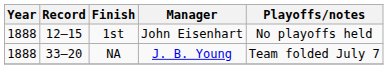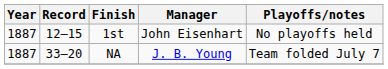 <table class="wikitable" style="text-align:center">
 <tr>
 <th>Year</th>
 <th>Record</th>
 <th>Finish</th>
 <th>Manager</th>
 <th>Playoffs/notes</th>
 </tr>
 <tr align=center>
-<td>1888</td>
+<td>1887</td>
 <td>12–15</td>
 <td>1st</td>
 <td>John Eisenhart</td>
 <td>No playoffs held</td>
 </tr>
 <tr align=center>
-<td>1888</td>
+<td>1887</td>
 <td>33–20</td>
 <td>NA</td>
 <td><a href='#'>J. B. Young</a></td>
 <td>Team folded July 7</td>
 </tr>
 <tr align=center>
 </tr>
 </table>
